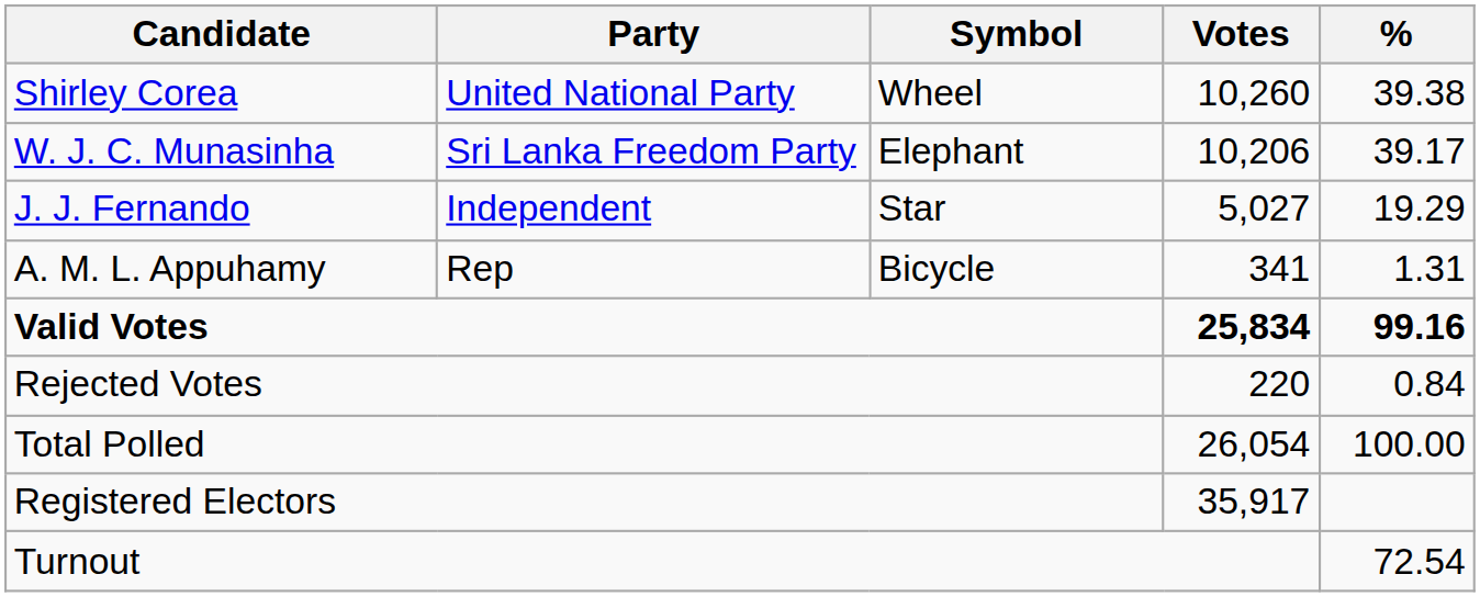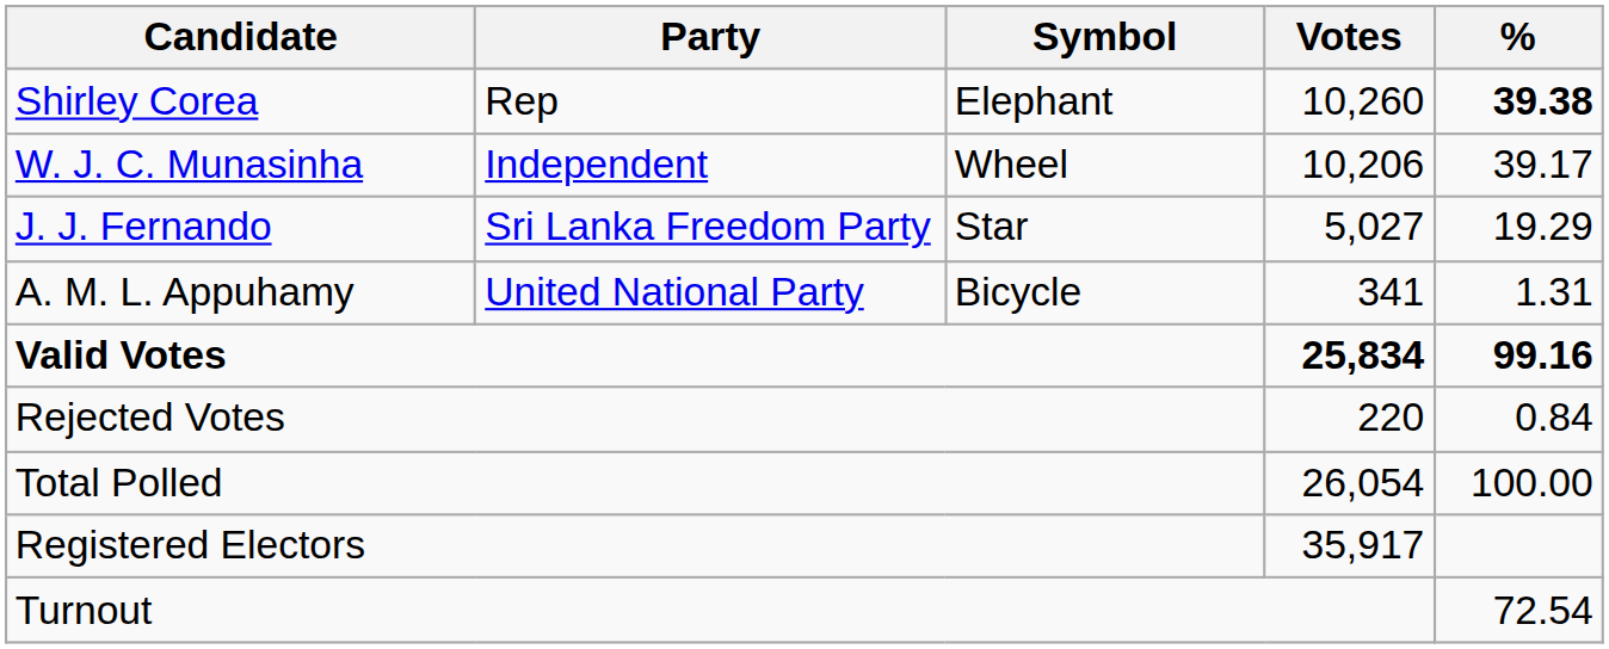 <table class="wikitable" border="1" style="text-align:right;">
 <tr>
 <th align=left width="180">Candidate</th>
 <th align=left width="180">Party</th>
 <th align=left width="120">Symbol</th>
 <th align=left width="60">Votes</th>
 <th align=left width="60">%</th>
 </tr>
 <tr>
 <td align=left><a href='#'>Shirley Corea</a></td>
-<td align=left><a href='#'>United National Party</a></td>
-<td align=left>Wheel</td>
+<td align=left>Rep</td>
+<td align=left>Elephant</td>
 <td align=right>10,260</td>
-<td align=right>39.38</td>
+<td align=right><strong>39.38</strong></td>
 </tr>
 <tr>
 <td align=left><a href='#'>W. J. C. Munasinha</a></td>
-<td align=left><a href='#'>Sri Lanka Freedom Party</a></td>
-<td align=left>Elephant</td>
+<td align=left><a href='#'>Independent</a></td>
+<td align=left>Wheel</td>
 <td align=right>10,206</td>
 <td align=right>39.17</td>
 </tr>
 <tr>
 <td align=left><a href='#'>J. J. Fernando</a></td>
-<td align=left><a href='#'>Independent</a></td>
+<td align=left><a href='#'>Sri Lanka Freedom Party</a></td>
 <td align=left>Star</td>
 <td align=right>5,027</td>
 <td align=right>19.29</td>
 </tr>
 <tr>
 <td align=left>A. M. L. Appuhamy</td>
-<td align=left>Rep</td>
+<td align=left><a href='#'>United National Party</a></td>
 <td align=left>Bicycle</td>
 <td align=right>341</td>
 <td align=right>1.31</td>
 </tr>
 <tr>
 <td align=left colspan=3><strong>Valid Votes</strong></td>
 <td align=right><strong>25,834</strong></td>
 <td align=right><strong>99.16</strong></td>
 </tr>
 <tr>
 <td align=left colspan=3>Rejected Votes</td>
 <td align=right>220</td>
 <td align=right>0.84</td>
 </tr>
 <tr>
 <td align=left colspan=3>Total Polled</td>
 <td align=right>26,054</td>
 <td align=right>100.00</td>
 </tr>
 <tr>
 <td align=left colspan=3>Registered Electors</td>
 <td align=right>35,917</td>
 <td></td>
 </tr>
 <tr>
 <td align=left colspan=4>Turnout</td>
 <td align=right>72.54</td>
 </tr>
 </table>
